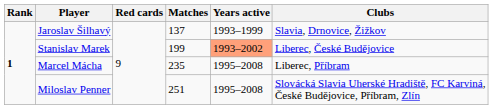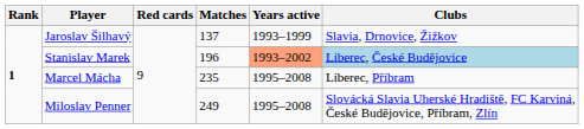 <table class="wikitable">
 <tr>
 <th>Rank</th>
 <th>Player</th>
 <th>Red cards</th>
 <th>Matches</th>
 <th>Years active</th>
 <th>Clubs</th>
 </tr>
 <tr>
 <td rowspan="4"><strong>1</strong></td>
 <td> <a href='#'>Jaroslav Šilhavý</a></td>
 <td rowspan="4">9</td>
 <td>137</td>
 <td>1993–1999</td>
 <td><a href='#'>Slavia</a>, <a href='#'>Drnovice</a>, <a href='#'>Žižkov</a></td>
 </tr>
 <tr>
 <td> <a href='#'>Stanislav Marek</a></td>
-<td>199</td>
+<td>196</td>
 <td style="background: lightsalmon;">1993–2002</td>
-<td><a href='#'>Liberec</a>, <a href='#'>České Budějovice</a></td>
+<td style="background: lightblue;"><a href='#'>Liberec</a>, <a href='#'>České Budějovice</a></td>
 </tr>
 <tr>
 <td> <a href='#'>Marcel Mácha</a></td>
 <td>235</td>
 <td>1995–2008</td>
 <td>Liberec, <a href='#'>Příbram</a></td>
 </tr>
 <tr>
 <td> <a href='#'>Miloslav Penner</a></td>
-<td>251</td>
+<td>249</td>
 <td>1995–2008</td>
 <td><a href='#'>Slovácká Slavia Uherské Hradiště</a>, <a href='#'>FC Karviná</a>,<br>České Budějovice, Příbram, <a href='#'>Zlín</a></td>
 </tr>
 </table>
